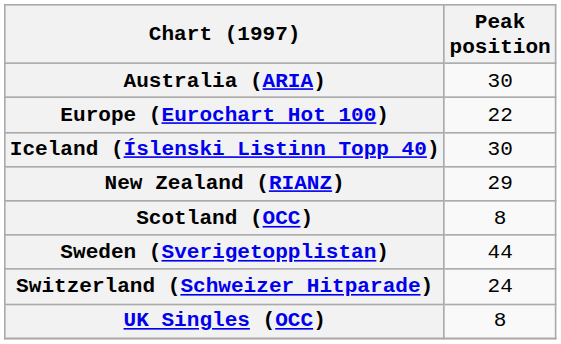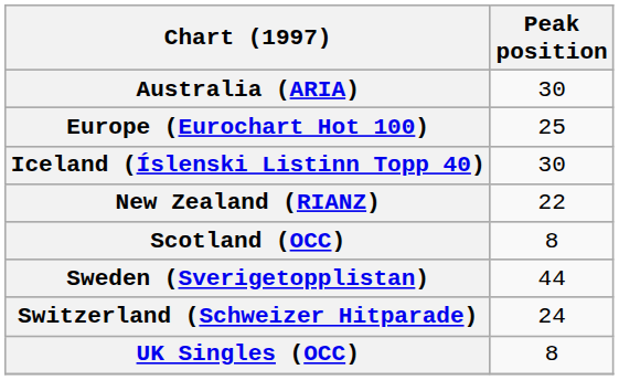 <table class="wikitable sortable plainrowheaders">
 <tr>
 <th>Chart (1997)</th>
 <th>Peak<br>position</th>
 </tr>
 <tr>
 <th scope="row">Australia (<a href='#'>ARIA</a>)</th>
 <td align="center">30</td>
 </tr>
 <tr>
 <th scope="row">Europe (<a href='#'>Eurochart Hot 100</a>)</th>
-<td align="center">22</td>
+<td align="center">25</td>
 </tr>
 <tr>
 <th scope="row">Iceland (<a href='#'>Íslenski Listinn Topp 40</a>)</th>
 <td align="center">30</td>
 </tr>
 <tr>
 <th scope="row">New Zealand (<a href='#'>RIANZ</a>)</th>
-<td align="center">29</td>
+<td align="center">22</td>
 </tr>
 <tr>
 <th scope="row">Scotland (<a href='#'>OCC</a>)</th>
 <td align="center">8</td>
 </tr>
 <tr>
 <th scope="row">Sweden (<a href='#'>Sverigetopplistan</a>)</th>
 <td align="center">44</td>
 </tr>
 <tr>
 <th scope="row">Switzerland (<a href='#'>Schweizer Hitparade</a>)</th>
 <td align="center">24</td>
 </tr>
 <tr>
 <th scope="row"><a href='#'>UK Singles</a> (<a href='#'>OCC</a>)</th>
 <td align="center">8</td>
 </tr>
 <tr>
 </tr>
 </table>
